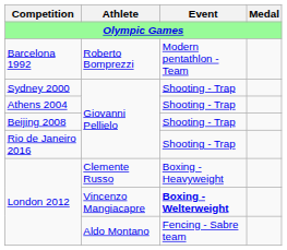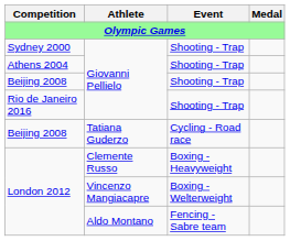 <table class="wikitable" width=60% style="font-size:90%; text-align:left;">
 <tr>
 <th>Competition</th>
 <th>Athlete</th>
 <th>Event</th>
 <th>Medal</th>
 </tr>
 <tr>
 <td colspan=4 align=center bgcolor=PaleGreen><strong><em><a href='#'>Olympic Games</a></em></strong></td>
-</tr>
-<tr>
-<td><a href='#'>Barcelona 1992</a></td>
-<td><a href='#'>Roberto Bomprezzi</a></td>
-<td><a href='#'>Modern pentathlon - Team</a></td>
-<td></td>
 </tr>
 <tr>
 <td><a href='#'>Sydney 2000</a></td>
 <td rowspan=4><a href='#'>Giovanni Pellielo</a></td>
 <td><a href='#'>Shooting - Trap</a></td>
 <td></td>
 </tr>
 <tr>
 <td><a href='#'>Athens 2004</a></td>
 <td><a href='#'>Shooting - Trap</a></td>
 <td></td>
 </tr>
 <tr>
 <td><a href='#'>Beijing 2008</a></td>
 <td><a href='#'>Shooting - Trap</a></td>
 <td></td>
 </tr>
 <tr>
 <td><a href='#'>Rio de Janeiro 2016</a></td>
 <td><a href='#'>Shooting - Trap</a></td>
 <td></td>
 </tr>
 <tr>
+<td><a href='#'>Beijing 2008</a></td>
+<td><a href='#'>Tatiana Guderzo</a></td>
+<td><a href='#'>Cycling - Road race</a></td>
+<td></td>
+</tr>
+<tr>
 <td rowspan=3><a href='#'>London 2012</a></td>
 <td><a href='#'>Clemente Russo</a></td>
 <td><a href='#'>Boxing - Heavyweight</a></td>
 <td></td>
 </tr>
 <tr>
 <td><a href='#'>Vincenzo Mangiacapre</a></td>
-<td><strong><a href='#'>Boxing - Welterweight</a></strong></td>
+<td><a href='#'>Boxing - Welterweight</a></td>
 <td></td>
 </tr>
 <tr>
 <td><a href='#'>Aldo Montano</a></td>
 <td><a href='#'>Fencing - Sabre team</a></td>
 <td></td>
 </tr>
 </table>
